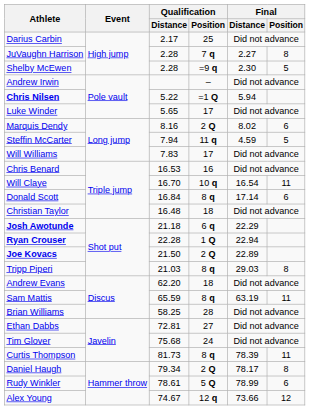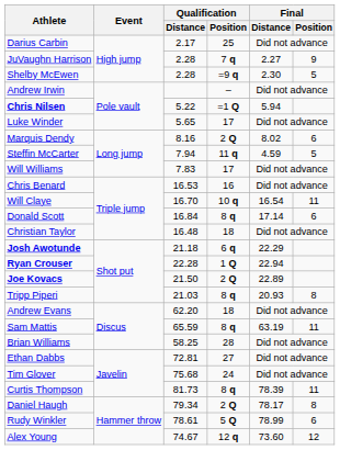 <table class="wikitable" style="font-size:90%">
 <tr>
 <th rowspan="2">Athlete</th>
 <th rowspan="2">Event</th>
 <th colspan="2">Qualification</th>
 <th colspan="2">Final</th>
 </tr>
 <tr style="font-size:95%">
 <th>Distance</th>
 <th>Position</th>
 <th>Distance</th>
 <th>Position</th>
 </tr>
 <tr align="center">
 <td align="left"><a href='#'>Darius Carbin</a></td>
 <td rowspan="3" align="left"><a href='#'>High jump</a></td>
 <td>2.17</td>
 <td>25</td>
 <td colspan="2">Did not advance</td>
 </tr>
 <tr align="center">
 <td align="left"><a href='#'>JuVaughn Harrison</a></td>
 <td>2.28</td>
 <td>7 <strong>q</strong></td>
 <td>2.27</td>
-<td>8</td>
+<td>9</td>
 </tr>
 <tr align="center">
 <td align="left"><a href='#'>Shelby McEwen</a></td>
 <td>2.28</td>
 <td>=9 <strong>q</strong></td>
 <td>2.30</td>
 <td>5</td>
 </tr>
 <tr align="center">
 <td align="left"><a href='#'>Andrew Irwin</a></td>
 <td rowspan="3" align="left"><a href='#'>Pole vault</a></td>
 <td></td>
 <td>–</td>
 <td colspan="2">Did not advance</td>
 </tr>
 <tr align="center">
 <td align="left"><strong><a href='#'>Chris Nilsen</a></strong></td>
 <td>5.22</td>
 <td>=1 <strong>Q</strong></td>
 <td>5.94</td>
 <td></td>
 </tr>
 <tr align="center">
 <td align="left"><a href='#'>Luke Winder</a></td>
 <td>5.65</td>
 <td>17</td>
 <td colspan="2">Did not advance</td>
 </tr>
 <tr align="center">
 <td align="left"><a href='#'>Marquis Dendy</a></td>
 <td rowspan="3" align="left"><a href='#'>Long jump</a></td>
 <td>8.16</td>
 <td>2 <strong>Q</strong></td>
 <td>8.02</td>
 <td>6</td>
 </tr>
 <tr align="center">
 <td align="left"><a href='#'>Steffin McCarter</a></td>
 <td>7.94</td>
 <td>11 <strong>q</strong></td>
 <td>4.59</td>
 <td>5</td>
 </tr>
 <tr align="center">
 <td align="left"><a href='#'>Will Williams</a></td>
 <td>7.83</td>
 <td>17</td>
 <td colspan="2">Did not advance</td>
 </tr>
 <tr align="center">
 <td align="left"><a href='#'>Chris Benard</a></td>
 <td rowspan="4" align="left"><a href='#'>Triple jump</a></td>
 <td>16.53</td>
 <td>16</td>
 <td colspan="2">Did not advance</td>
 </tr>
 <tr align="center">
 <td align="left"><a href='#'>Will Claye</a></td>
 <td>16.70</td>
 <td>10 <strong>q</strong></td>
 <td>16.54</td>
 <td>11</td>
 </tr>
 <tr align="center">
 <td align="left"><a href='#'>Donald Scott</a></td>
 <td>16.84</td>
 <td>8 <strong>q</strong></td>
 <td>17.14</td>
 <td>6</td>
 </tr>
 <tr align="center">
 <td align="left"><a href='#'>Christian Taylor</a></td>
 <td>16.48</td>
 <td>18</td>
 <td colspan="2">Did not advance</td>
 </tr>
 <tr align="center">
 <td align="left"><strong><a href='#'>Josh Awotunde</a></strong></td>
 <td rowspan="4" align="left"><a href='#'>Shot put</a></td>
 <td>21.18</td>
 <td>6 <strong>q</strong></td>
 <td>22.29</td>
 <td></td>
 </tr>
 <tr align="center">
 <td align="left"><strong><a href='#'>Ryan Crouser</a></strong></td>
 <td>22.28</td>
 <td>1 <strong>Q</strong></td>
 <td>22.94 <strong></strong></td>
 <td></td>
 </tr>
 <tr align="center">
 <td align="left"><strong><a href='#'>Joe Kovacs</a></strong></td>
 <td>21.50</td>
 <td>2 <strong>Q</strong></td>
 <td>22.89</td>
 <td></td>
 </tr>
 <tr align="center">
 <td align="left"><a href='#'>Tripp Piperi</a></td>
 <td>21.03</td>
 <td>8 <strong>q</strong></td>
-<td>29.03</td>
+<td>20.93</td>
 <td>8</td>
 </tr>
 <tr align="center">
 <td align="left"><a href='#'>Andrew Evans</a></td>
 <td rowspan="3" align="left"><a href='#'>Discus</a></td>
 <td>62.20</td>
 <td>18</td>
 <td colspan="2">Did not advance</td>
 </tr>
 <tr align="center">
 <td align="left"><a href='#'>Sam Mattis</a></td>
 <td>65.59</td>
 <td>8 <strong>q</strong></td>
 <td>63.19</td>
 <td>11</td>
 </tr>
 <tr align="center">
 <td align="left"><a href='#'>Brian Williams</a></td>
 <td>58.25</td>
 <td>28</td>
 <td colspan="2">Did not advance</td>
 </tr>
 <tr align="center">
 <td align="left"><a href='#'>Ethan Dabbs</a></td>
 <td rowspan="3" align="left"><a href='#'>Javelin</a></td>
 <td>72.81</td>
 <td>27</td>
 <td colspan="2">Did not advance</td>
 </tr>
 <tr align="center">
 <td align="left"><a href='#'>Tim Glover</a></td>
 <td>75.68</td>
 <td>24</td>
 <td colspan="2">Did not advance</td>
 </tr>
 <tr align="center">
 <td align="left"><a href='#'>Curtis Thompson</a></td>
 <td>81.73</td>
 <td>8 <strong>q</strong></td>
 <td>78.39</td>
 <td>11</td>
 </tr>
 <tr align="center">
 <td align="left"><a href='#'>Daniel Haugh</a></td>
 <td rowspan="3" align="left"><a href='#'>Hammer throw</a></td>
 <td>79.34</td>
 <td>2 <strong>Q</strong></td>
 <td>78.17</td>
 <td>8</td>
 </tr>
 <tr align="center">
 <td align="left"><a href='#'>Rudy Winkler</a></td>
 <td>78.61</td>
 <td>5 <strong>Q</strong></td>
 <td>78.99</td>
 <td>6</td>
 </tr>
 <tr align="center">
 <td align="left"><a href='#'>Alex Young</a></td>
 <td>74.67</td>
 <td>12 <strong>q</strong></td>
-<td>73.66</td>
+<td>73.60</td>
 <td>12</td>
 </tr>
 </table>
